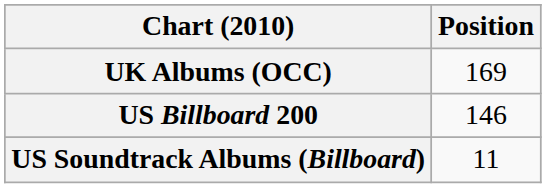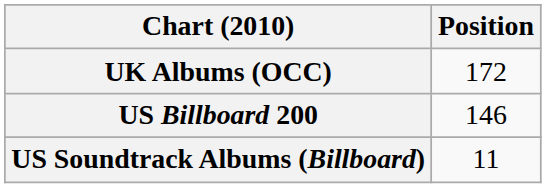 <table class="wikitable sortable plainrowheaders">
 <tr>
 <th>Chart (2010)</th>
 <th>Position</th>
 </tr>
 <tr>
 <th scope="row">UK Albums (OCC)</th>
-<td align="center">169</td>
+<td align="center">172</td>
 </tr>
 <tr>
 <th scope="row">US <em>Billboard</em> 200</th>
 <td align="center">146</td>
 </tr>
 <tr>
 <th scope="row">US Soundtrack Albums (<em>Billboard</em>)</th>
 <td align="center">11</td>
 </tr>
 </table>
